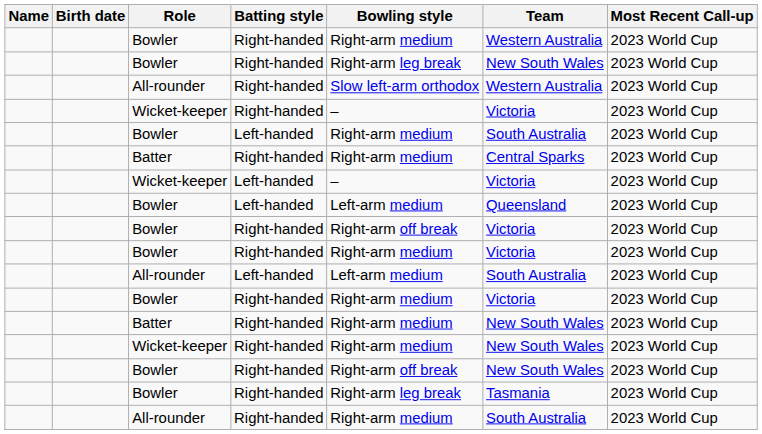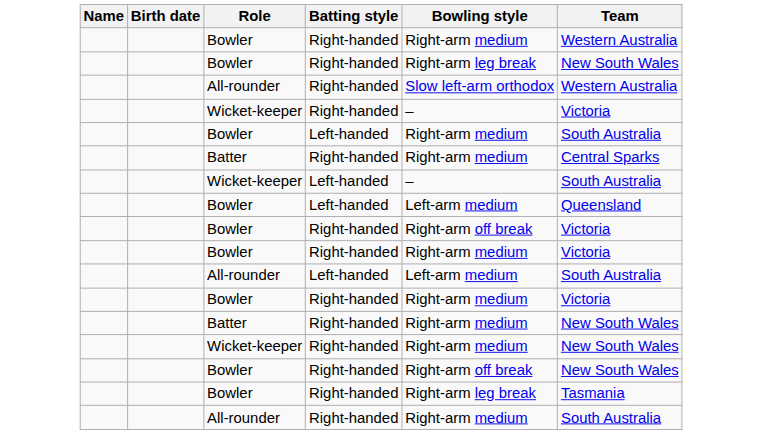 <table class="wikitable sortable" style="margin: 1em auto 1em auto">
 <tr>
 <th>Name</th>
 <th>Birth date</th>
 <th>Role</th>
 <th>Batting style</th>
 <th>Bowling style</th>
 <th>Team</th>
-<th>Most Recent Call-up</th>
 </tr>
 <tr>
 <td></td>
 <td></td>
 <td>Bowler</td>
 <td>Right-handed</td>
 <td>Right-arm <a href='#'>medium</a></td>
 <td><a href='#'>Western Australia</a></td>
-<td>2023 World Cup</td>
 </tr>
 <tr>
 <td></td>
 <td></td>
 <td>Bowler</td>
 <td>Right-handed</td>
 <td>Right-arm <a href='#'>leg break</a></td>
 <td><a href='#'>New South Wales</a></td>
-<td>2023 World Cup</td>
 </tr>
 <tr>
 <td></td>
 <td></td>
 <td>All-rounder</td>
 <td>Right-handed</td>
 <td><a href='#'>Slow left-arm orthodox</a></td>
 <td><a href='#'>Western Australia</a></td>
-<td>2023 World Cup</td>
 </tr>
 <tr>
 <td></td>
 <td></td>
 <td>Wicket-keeper</td>
 <td>Right-handed</td>
 <td>–</td>
 <td><a href='#'>Victoria</a></td>
-<td>2023 World Cup</td>
 </tr>
 <tr>
 <td></td>
 <td></td>
 <td>Bowler</td>
 <td>Left-handed</td>
 <td>Right-arm <a href='#'>medium</a></td>
 <td><a href='#'>South Australia</a></td>
-<td>2023 World Cup</td>
 </tr>
 <tr>
 <td></td>
 <td></td>
 <td>Batter</td>
 <td>Right-handed</td>
 <td>Right-arm <a href='#'>medium</a></td>
 <td><a href='#'>Central Sparks</a></td>
-<td>2023 World Cup</td>
 </tr>
 <tr>
 <td></td>
 <td></td>
 <td>Wicket-keeper</td>
 <td>Left-handed</td>
 <td>–</td>
-<td><a href='#'>Victoria</a></td>
-<td>2023 World Cup</td>
+<td><a href='#'>South Australia</a></td>
 </tr>
 <tr>
 <td></td>
 <td></td>
 <td>Bowler</td>
 <td>Left-handed</td>
 <td>Left-arm <a href='#'>medium</a></td>
 <td><a href='#'>Queensland</a></td>
-<td>2023 World Cup</td>
 </tr>
 <tr>
 <td></td>
 <td></td>
 <td>Bowler</td>
 <td>Right-handed</td>
 <td>Right-arm <a href='#'>off break</a></td>
 <td><a href='#'>Victoria</a></td>
-<td>2023 World Cup</td>
 </tr>
 <tr>
 <td></td>
 <td></td>
 <td>Bowler</td>
 <td>Right-handed</td>
 <td>Right-arm <a href='#'>medium</a></td>
 <td><a href='#'>Victoria</a></td>
-<td>2023 World Cup</td>
 </tr>
 <tr>
 <td></td>
 <td></td>
 <td>All-rounder</td>
 <td>Left-handed</td>
 <td>Left-arm <a href='#'>medium</a></td>
 <td><a href='#'>South Australia</a></td>
-<td>2023 World Cup</td>
 </tr>
 <tr>
 <td></td>
 <td></td>
 <td>Bowler</td>
 <td>Right-handed</td>
 <td>Right-arm <a href='#'>medium</a></td>
 <td><a href='#'>Victoria</a></td>
-<td>2023 World Cup</td>
 </tr>
 <tr>
 <td></td>
 <td></td>
 <td>Batter</td>
 <td>Right-handed</td>
 <td>Right-arm <a href='#'>medium</a></td>
 <td><a href='#'>New South Wales</a></td>
-<td>2023 World Cup</td>
 </tr>
 <tr>
 <td></td>
 <td></td>
 <td>Wicket-keeper</td>
 <td>Right-handed</td>
 <td>Right-arm <a href='#'>medium</a></td>
 <td><a href='#'>New South Wales</a></td>
-<td>2023 World Cup</td>
 </tr>
 <tr>
 <td></td>
 <td></td>
 <td>Bowler</td>
 <td>Right-handed</td>
 <td>Right-arm <a href='#'>off break</a></td>
 <td><a href='#'>New South Wales</a></td>
-<td>2023 World Cup</td>
 </tr>
 <tr>
 <td></td>
 <td></td>
 <td>Bowler</td>
 <td>Right-handed</td>
 <td>Right-arm <a href='#'>leg break</a></td>
 <td><a href='#'>Tasmania</a></td>
-<td>2023 World Cup</td>
 </tr>
 <tr>
 <td></td>
 <td></td>
 <td>All-rounder</td>
 <td>Right-handed</td>
 <td>Right-arm <a href='#'>medium</a></td>
 <td><a href='#'>South Australia</a></td>
-<td>2023 World Cup</td>
 </tr>
 </table>
